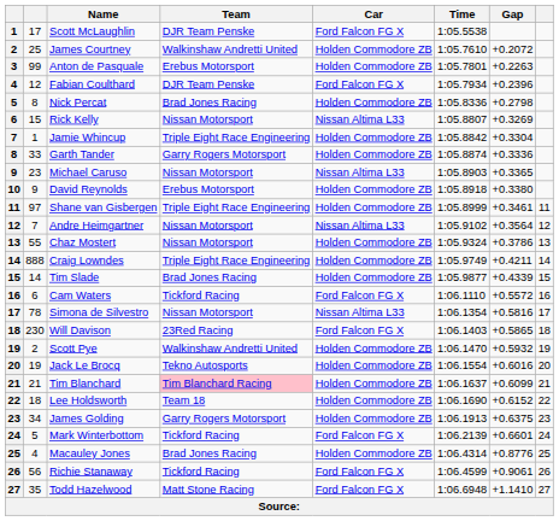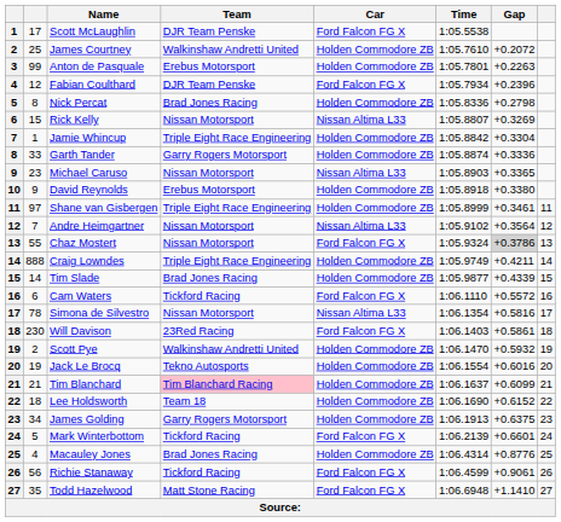 <table class="wikitable" style="font-size: 85%">
 <tr>
 <th></th>
 <th></th>
 <th>Name</th>
 <th>Team</th>
 <th>Car</th>
 <th>Time</th>
 <th>Gap</th>
 <th></th>
 </tr>
 <tr>
 <th>1</th>
 <td align="center">17</td>
 <td> <a href='#'>Scott McLaughlin</a></td>
 <td><a href='#'>DJR Team Penske</a></td>
 <td><a href='#'>Ford Falcon FG X</a></td>
 <td>1:05.5538</td>
 <td></td>
 <td align="center"></td>
 </tr>
 <tr>
 <th>2</th>
 <td align="center">25</td>
 <td> <a href='#'>James Courtney</a></td>
 <td><a href='#'>Walkinshaw Andretti United</a></td>
 <td><a href='#'>Holden Commodore ZB</a></td>
 <td>1:05.7610</td>
 <td>+0.2072</td>
 <td align="center"></td>
 </tr>
 <tr>
 <th>3</th>
 <td align="center">99</td>
 <td> <a href='#'>Anton de Pasquale</a></td>
 <td><a href='#'>Erebus Motorsport</a></td>
 <td><a href='#'>Holden Commodore ZB</a></td>
 <td>1:05.7801</td>
 <td>+0.2263</td>
 <td align="center"></td>
 </tr>
 <tr>
 <th>4</th>
 <td align="center">12</td>
 <td> <a href='#'>Fabian Coulthard</a></td>
 <td><a href='#'>DJR Team Penske</a></td>
 <td><a href='#'>Ford Falcon FG X</a></td>
 <td>1:05.7934</td>
 <td>+0.2396</td>
 <td align="center"></td>
 </tr>
 <tr>
 <th>5</th>
 <td align="center">8</td>
 <td> <a href='#'>Nick Percat</a></td>
 <td><a href='#'>Brad Jones Racing</a></td>
 <td><a href='#'>Holden Commodore ZB</a></td>
 <td>1:05.8336</td>
 <td>+0.2798</td>
 <td align="center"></td>
 </tr>
 <tr>
 <th>6</th>
 <td align="center">15</td>
 <td> <a href='#'>Rick Kelly</a></td>
 <td><a href='#'>Nissan Motorsport</a></td>
 <td><a href='#'>Nissan Altima L33</a></td>
 <td>1:05.8807</td>
 <td>+0.3269</td>
 <td align="center"></td>
 </tr>
 <tr>
 <th>7</th>
 <td align="center">1</td>
 <td> <a href='#'>Jamie Whincup</a></td>
 <td><a href='#'>Triple Eight Race Engineering</a></td>
 <td><a href='#'>Holden Commodore ZB</a></td>
 <td>1:05.8842</td>
 <td>+0.3304</td>
 <td align="center"></td>
 </tr>
 <tr>
 <th>8</th>
 <td align="center">33</td>
 <td> <a href='#'>Garth Tander</a></td>
 <td><a href='#'>Garry Rogers Motorsport</a></td>
 <td><a href='#'>Holden Commodore ZB</a></td>
 <td>1:05.8874</td>
 <td>+0.3336</td>
 <td align="center"></td>
 </tr>
 <tr>
 <th>9</th>
 <td align="center">23</td>
 <td> <a href='#'>Michael Caruso</a></td>
 <td><a href='#'>Nissan Motorsport</a></td>
 <td><a href='#'>Nissan Altima L33</a></td>
 <td>1:05.8903</td>
 <td>+0.3365</td>
 <td align="center"></td>
 </tr>
 <tr>
 <th>10</th>
 <td align="center">9</td>
 <td> <a href='#'>David Reynolds</a></td>
 <td><a href='#'>Erebus Motorsport</a></td>
 <td><a href='#'>Holden Commodore ZB</a></td>
 <td>1:05.8918</td>
 <td>+0.3380</td>
 <td align="center"></td>
 </tr>
 <tr>
 <th>11</th>
 <td align="center">97</td>
 <td> <a href='#'>Shane van Gisbergen</a></td>
 <td><a href='#'>Triple Eight Race Engineering</a></td>
 <td><a href='#'>Holden Commodore ZB</a></td>
 <td>1:05.8999</td>
 <td>+0.3461</td>
 <td align="center">11</td>
 </tr>
 <tr>
 <th>12</th>
 <td align="center">7</td>
 <td> <a href='#'>Andre Heimgartner</a></td>
 <td><a href='#'>Nissan Motorsport</a></td>
 <td><a href='#'>Nissan Altima L33</a></td>
 <td>1:05.9102</td>
 <td>+0.3564</td>
 <td align="center">12</td>
 </tr>
 <tr>
 <th>13</th>
 <td align="center">55</td>
 <td> <a href='#'>Chaz Mostert</a></td>
 <td><a href='#'>Nissan Motorsport</a></td>
-<td><a href='#'>Holden Commodore ZB</a></td>
+<td><a href='#'>Ford Falcon FG X</a></td>
 <td>1:05.9324</td>
-<td>+0.3786</td>
+<td style="background: lightgrey;">+0.3786</td>
 <td align="center">13</td>
 </tr>
 <tr>
 <th>14</th>
 <td align="center">888</td>
 <td> <a href='#'>Craig Lowndes</a></td>
 <td><a href='#'>Triple Eight Race Engineering</a></td>
 <td><a href='#'>Holden Commodore ZB</a></td>
 <td>1:05.9749</td>
 <td>+0.4211</td>
 <td align="center">14</td>
 </tr>
 <tr>
 <th>15</th>
 <td align="center">14</td>
 <td> <a href='#'>Tim Slade</a></td>
 <td><a href='#'>Brad Jones Racing</a></td>
 <td><a href='#'>Holden Commodore ZB</a></td>
 <td>1:05.9877</td>
 <td>+0.4339</td>
 <td align="center">15</td>
 </tr>
 <tr>
 <th>16</th>
 <td align="center">6</td>
 <td> <a href='#'>Cam Waters</a></td>
 <td><a href='#'>Tickford Racing</a></td>
 <td><a href='#'>Ford Falcon FG X</a></td>
 <td>1:06.1110</td>
 <td>+0.5572</td>
 <td align="center">16</td>
 </tr>
 <tr>
 <th>17</th>
 <td align="center">78</td>
 <td> <a href='#'>Simona de Silvestro</a></td>
 <td><a href='#'>Nissan Motorsport</a></td>
 <td><a href='#'>Nissan Altima L33</a></td>
 <td>1:06.1354</td>
 <td>+0.5816</td>
 <td align="center">17</td>
 </tr>
 <tr>
 <th>18</th>
 <td align="center">230</td>
 <td> <a href='#'>Will Davison</a></td>
 <td><a href='#'>23Red Racing</a></td>
 <td><a href='#'>Ford Falcon FG X</a></td>
 <td>1:06.1403</td>
-<td>+0.5865</td>
+<td>+0.5861</td>
 <td align="center">18</td>
 </tr>
 <tr>
 <th>19</th>
 <td align="center">2</td>
 <td> <a href='#'>Scott Pye</a></td>
 <td><a href='#'>Walkinshaw Andretti United</a></td>
 <td><a href='#'>Holden Commodore ZB</a></td>
 <td>1:06.1470</td>
 <td>+0.5932</td>
 <td align="center">19</td>
 </tr>
 <tr>
 <th>20</th>
 <td align="center">19</td>
 <td> <a href='#'>Jack Le Brocq</a></td>
 <td><a href='#'>Tekno Autosports</a></td>
 <td><a href='#'>Holden Commodore ZB</a></td>
 <td>1:06.1554</td>
 <td>+0.6016</td>
 <td align="center">20</td>
 </tr>
 <tr>
 <th>21</th>
 <td align="center">21</td>
 <td> <a href='#'>Tim Blanchard</a></td>
 <td style="background: pink;"><a href='#'>Tim Blanchard Racing</a></td>
 <td><a href='#'>Holden Commodore ZB</a></td>
 <td>1:06.1637</td>
 <td>+0.6099</td>
 <td align="center">21</td>
 </tr>
 <tr>
 <th>22</th>
 <td align="center">18</td>
 <td> <a href='#'>Lee Holdsworth</a></td>
 <td><a href='#'>Team 18</a></td>
 <td><a href='#'>Holden Commodore ZB</a></td>
 <td>1:06.1690</td>
 <td>+0.6152</td>
 <td align="center">22</td>
 </tr>
 <tr>
 <th>23</th>
 <td align="center">34</td>
 <td> <a href='#'>James Golding</a></td>
 <td><a href='#'>Garry Rogers Motorsport</a></td>
 <td><a href='#'>Holden Commodore ZB</a></td>
 <td>1:06.1913</td>
 <td>+0.6375</td>
 <td align="center">23</td>
 </tr>
 <tr>
 <th>24</th>
 <td align="center">5</td>
 <td> <a href='#'>Mark Winterbottom</a></td>
 <td><a href='#'>Tickford Racing</a></td>
 <td><a href='#'>Ford Falcon FG X</a></td>
 <td>1:06.2139</td>
 <td>+0.6601</td>
 <td align="center">24</td>
 </tr>
 <tr>
 <th>25</th>
 <td align="center">4</td>
 <td> <a href='#'>Macauley Jones</a></td>
 <td><a href='#'>Brad Jones Racing</a></td>
 <td><a href='#'>Holden Commodore ZB</a></td>
 <td>1:06.4314</td>
 <td>+0.8776</td>
 <td align="center">25</td>
 </tr>
 <tr>
 <th>26</th>
 <td align="center">56</td>
 <td> <a href='#'>Richie Stanaway</a></td>
 <td><a href='#'>Tickford Racing</a></td>
 <td><a href='#'>Ford Falcon FG X</a></td>
 <td>1:06.4599</td>
 <td>+0.9061</td>
 <td align="center">26</td>
 </tr>
 <tr>
 <th>27</th>
 <td align="center">35</td>
 <td> <a href='#'>Todd Hazelwood</a></td>
 <td><a href='#'>Matt Stone Racing</a></td>
 <td><a href='#'>Ford Falcon FG X</a></td>
 <td>1:06.6948</td>
 <td>+1.1410</td>
 <td align="center">27</td>
 </tr>
 <tr>
 <th colspan="8">Source:</th>
 </tr>
 </table>
